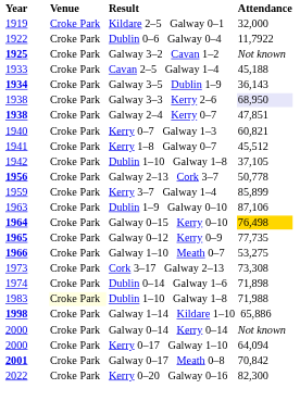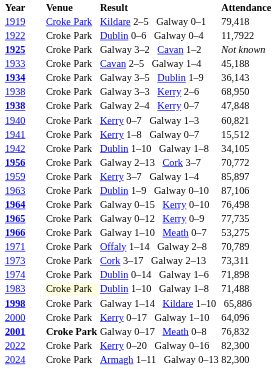 <table>
 <tr style="text-align:left">
 <th width="60px">Year</th>
 <th>Venue</th>
 <th>Result</th>
 <th>Attendance</th>
 </tr>
 <tr>
 <td><a href='#'>1919</a></td>
 <td><a href='#'>Croke Park</a>  </td>
 <td><a href='#'>Kildare</a> 2–5   Galway 0–1</td>
-<td>32,000</td>
+<td>79,418</td>
 </tr>
 <tr>
 <td><a href='#'>1922</a></td>
 <td>Croke Park</td>
 <td><a href='#'>Dublin</a> 0–6   Galway 0–4</td>
 <td>11,7922</td>
 </tr>
 <tr>
 <td><strong><a href='#'>1925</a></strong></td>
 <td>Croke Park</td>
 <td>Galway 3–2   <a href='#'>Cavan</a> 1–2</td>
 <td><em>Not known</em></td>
 </tr>
 <tr>
 <td><a href='#'>1933</a></td>
 <td>Croke Park</td>
 <td><a href='#'>Cavan</a> 2–5   Galway 1–4</td>
 <td>45,188</td>
 </tr>
 <tr>
 <td><strong><a href='#'>1934</a></strong></td>
 <td>Croke Park</td>
 <td>Galway 3–5   <a href='#'>Dublin</a> 1–9</td>
 <td>36,143</td>
 </tr>
 <tr>
 <td><a href='#'>1938</a></td>
 <td>Croke Park</td>
 <td>Galway 3–3   <a href='#'>Kerry</a> 2–6</td>
-<td style="background: lavender;">68,950</td>
+<td>68,950</td>
 </tr>
 <tr>
 <td><strong><a href='#'>1938</a></strong></td>
 <td>Croke Park</td>
 <td>Galway 2–4   <a href='#'>Kerry</a> 0–7</td>
-<td>47,851</td>
+<td>47,848</td>
 </tr>
 <tr>
 <td><a href='#'>1940</a></td>
 <td>Croke Park</td>
 <td><a href='#'>Kerry</a> 0–7   Galway 1–3</td>
 <td>60,821</td>
 </tr>
 <tr>
 <td><a href='#'>1941</a></td>
 <td>Croke Park</td>
 <td><a href='#'>Kerry</a> 1–8   Galway 0–7</td>
-<td>45,512</td>
+<td>15,512</td>
 </tr>
 <tr>
 <td><a href='#'>1942</a></td>
 <td>Croke Park</td>
 <td><a href='#'>Dublin</a> 1–10   Galway 1–8</td>
-<td>37,105</td>
+<td>34,105</td>
 </tr>
 <tr>
 <td><strong><a href='#'>1956</a></strong></td>
 <td>Croke Park</td>
 <td>Galway 2–13   <a href='#'>Cork</a> 3–7</td>
-<td>50,778</td>
+<td>70,772</td>
 </tr>
 <tr>
 <td><a href='#'>1959</a></td>
 <td>Croke Park</td>
 <td><a href='#'>Kerry</a> 3–7   Galway 1–4</td>
-<td>85,899</td>
+<td>85,897</td>
 </tr>
 <tr>
 <td><a href='#'>1963</a></td>
 <td>Croke Park</td>
 <td><a href='#'>Dublin</a> 1–9   Galway 0–10</td>
 <td>87,106</td>
 </tr>
 <tr>
 <td><strong><a href='#'>1964</a></strong></td>
 <td>Croke Park</td>
 <td>Galway 0–15   <a href='#'>Kerry</a> 0–10</td>
-<td style="background: gold;">76,498</td>
+<td>76,498</td>
 </tr>
 <tr>
 <td><strong><a href='#'>1965</a></strong></td>
 <td>Croke Park</td>
 <td>Galway 0–12   <a href='#'>Kerry</a> 0–9</td>
 <td>77,735</td>
 </tr>
 <tr>
 <td><strong><a href='#'>1966</a></strong></td>
 <td>Croke Park</td>
 <td>Galway 1–10   <a href='#'>Meath</a> 0–7</td>
 <td>53,275</td>
 </tr>
 <tr>
+<td><a href='#'>1971</a></td>
+<td>Croke Park</td>
+<td><a href='#'>Offaly</a> 1–14   Galway 2–8</td>
+<td>70,789</td>
+</tr>
+<tr>
 <td><a href='#'>1973</a></td>
 <td>Croke Park</td>
 <td><a href='#'>Cork</a> 3–17   Galway 2–13</td>
-<td>73,308</td>
+<td>73,311</td>
 </tr>
 <tr>
 <td><a href='#'>1974</a></td>
 <td>Croke Park</td>
 <td><a href='#'>Dublin</a> 0–14   Galway 1–6</td>
 <td>71,898</td>
 </tr>
 <tr>
 <td><a href='#'>1983</a></td>
 <td style="background: lightyellow;">Croke Park</td>
 <td><a href='#'>Dublin</a> 1–10   Galway 1–8</td>
-<td>71,988</td>
+<td>71,488</td>
 </tr>
 <tr>
 <td><strong><a href='#'>1998</a></strong></td>
 <td>Croke Park</td>
 <td>Galway 1–14   <a href='#'>Kildare</a> 1–10</td>
 <td> 65,886</td>
 </tr>
 <tr>
 <td><a href='#'>2000</a></td>
 <td>Croke Park</td>
-<td>Galway 0–14   <a href='#'>Kerry</a> 0–14</td>
-<td><em>Not known</em></td>
-</tr>
-<tr>
-<td><a href='#'>2000</a></td>
-<td>Croke Park</td>
 <td><a href='#'>Kerry</a> 0–17   Galway 1–10</td>
-<td>64,094</td>
+<td>64,096</td>
 </tr>
 <tr>
 <td><strong><a href='#'>2001</a></strong></td>
-<td>Croke Park</td>
+<td><strong>Croke Park</strong></td>
 <td>Galway 0–17   <a href='#'>Meath</a> 0–8</td>
-<td>70,842</td>
+<td>76,832</td>
 </tr>
 <tr>
 <td><a href='#'>2022</a></td>
 <td>Croke Park</td>
 <td><a href='#'>Kerry</a> 0–20   Galway 0–16</td>
 <td>82,300</td>
 </tr>
 <tr>
+<td><a href='#'>2024</a></td>
+<td>Croke Park</td>
+<td><a href='#'>Armagh</a> 1–11   Galway 0–13</td>
+<td>82,300</td>
+</tr>
+<tr>
 </tr>
 </table>
